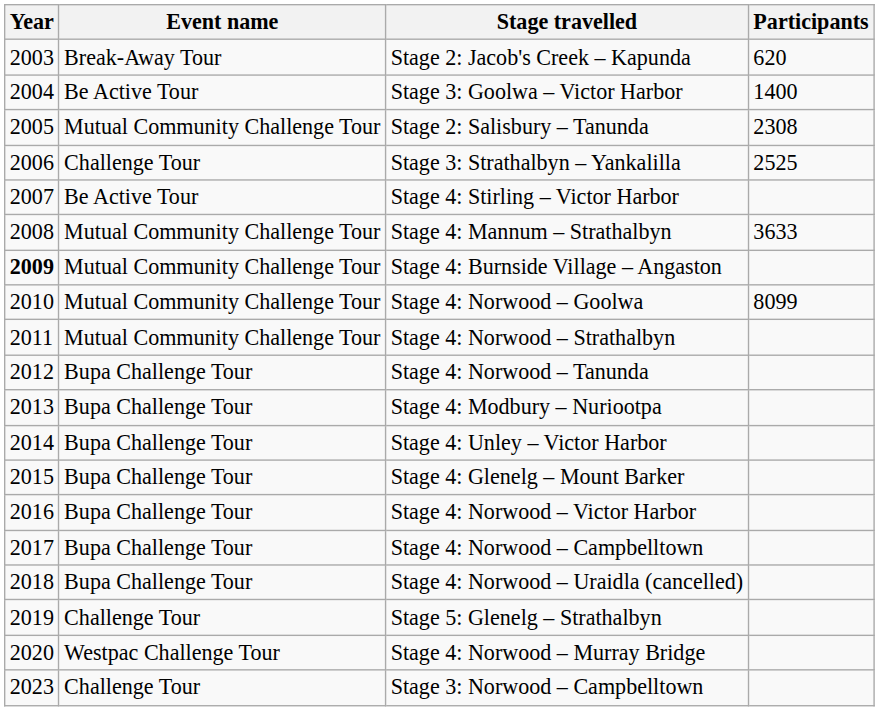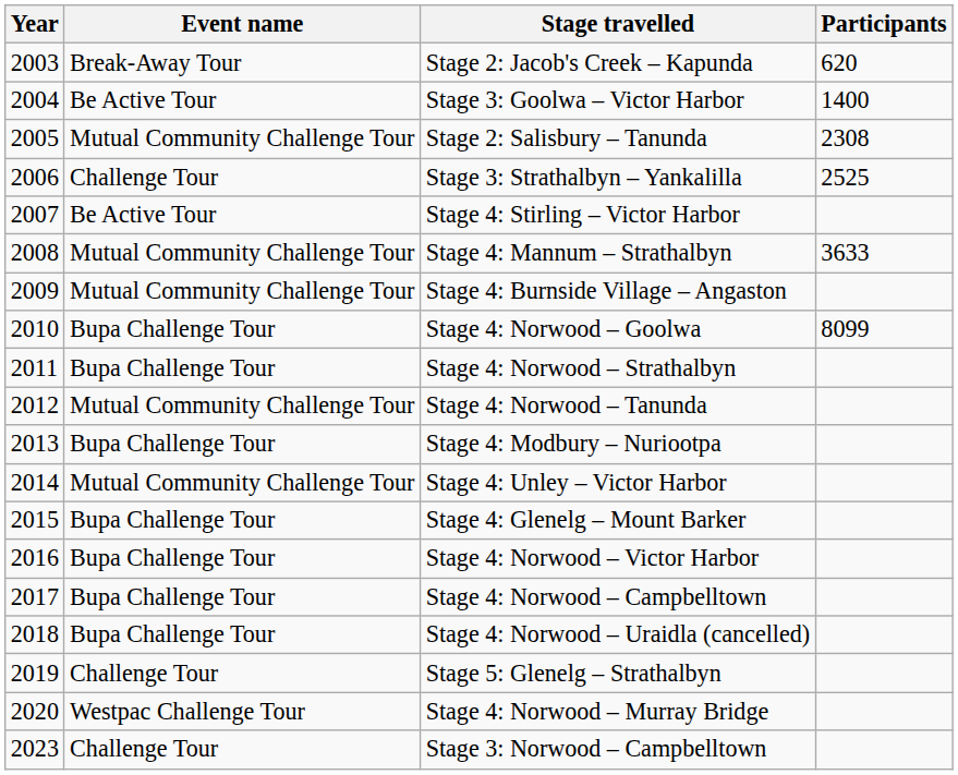 <table class="wikitable">
 <tr>
 <th>Year</th>
 <th>Event name</th>
 <th>Stage travelled</th>
 <th>Participants</th>
 </tr>
 <tr>
 <td>2003</td>
 <td>Break-Away Tour</td>
 <td>Stage 2: Jacob's Creek – Kapunda</td>
 <td>620</td>
 </tr>
 <tr>
 <td>2004</td>
 <td>Be Active Tour</td>
 <td>Stage 3: Goolwa – Victor Harbor</td>
 <td>1400</td>
 </tr>
 <tr>
 <td>2005</td>
 <td>Mutual Community Challenge Tour</td>
 <td>Stage 2: Salisbury – Tanunda</td>
 <td>2308</td>
 </tr>
 <tr>
 <td>2006</td>
 <td>Challenge Tour</td>
 <td>Stage 3: Strathalbyn – Yankalilla</td>
 <td>2525</td>
 </tr>
 <tr>
 <td>2007</td>
 <td>Be Active Tour</td>
 <td>Stage 4: Stirling – Victor Harbor</td>
 <td></td>
 </tr>
 <tr>
 <td>2008</td>
 <td>Mutual Community Challenge Tour</td>
 <td>Stage 4: Mannum – Strathalbyn</td>
 <td>3633</td>
 </tr>
 <tr>
-<td><strong>2009</strong></td>
+<td>2009</td>
 <td>Mutual Community Challenge Tour</td>
 <td>Stage 4: Burnside Village – Angaston</td>
 <td></td>
 </tr>
 <tr>
 <td>2010</td>
-<td>Mutual Community Challenge Tour</td>
+<td>Bupa Challenge Tour</td>
 <td>Stage 4: Norwood – Goolwa</td>
 <td>8099</td>
 </tr>
 <tr>
 <td>2011</td>
-<td>Mutual Community Challenge Tour</td>
+<td>Bupa Challenge Tour</td>
 <td>Stage 4: Norwood – Strathalbyn</td>
 <td></td>
 </tr>
 <tr>
 <td>2012</td>
-<td>Bupa Challenge Tour</td>
+<td>Mutual Community Challenge Tour</td>
 <td>Stage 4: Norwood – Tanunda</td>
 <td></td>
 </tr>
 <tr>
 <td>2013</td>
 <td>Bupa Challenge Tour</td>
 <td>Stage 4: Modbury – Nuriootpa</td>
 <td></td>
 </tr>
 <tr>
 <td>2014</td>
-<td>Bupa Challenge Tour</td>
+<td>Mutual Community Challenge Tour</td>
 <td>Stage 4: Unley – Victor Harbor</td>
 <td></td>
 </tr>
 <tr>
 <td>2015</td>
 <td>Bupa Challenge Tour</td>
 <td>Stage 4: Glenelg – Mount Barker</td>
 <td></td>
 </tr>
 <tr>
 <td>2016</td>
 <td>Bupa Challenge Tour</td>
 <td>Stage 4: Norwood – Victor Harbor</td>
 <td></td>
 </tr>
 <tr>
 <td>2017</td>
 <td>Bupa Challenge Tour</td>
 <td>Stage 4: Norwood – Campbelltown</td>
 <td></td>
 </tr>
 <tr>
 <td>2018</td>
 <td>Bupa Challenge Tour</td>
 <td>Stage 4: Norwood – Uraidla (cancelled)</td>
 <td></td>
 </tr>
 <tr>
 <td>2019</td>
 <td>Challenge Tour</td>
 <td>Stage 5: Glenelg – Strathalbyn</td>
 <td></td>
 </tr>
 <tr>
 <td>2020</td>
 <td>Westpac Challenge Tour</td>
 <td>Stage 4: Norwood – Murray Bridge</td>
 <td></td>
 </tr>
 <tr>
 <td>2023</td>
 <td>Challenge Tour</td>
 <td>Stage 3: Norwood – Campbelltown</td>
 <td></td>
 </tr>
 </table>
